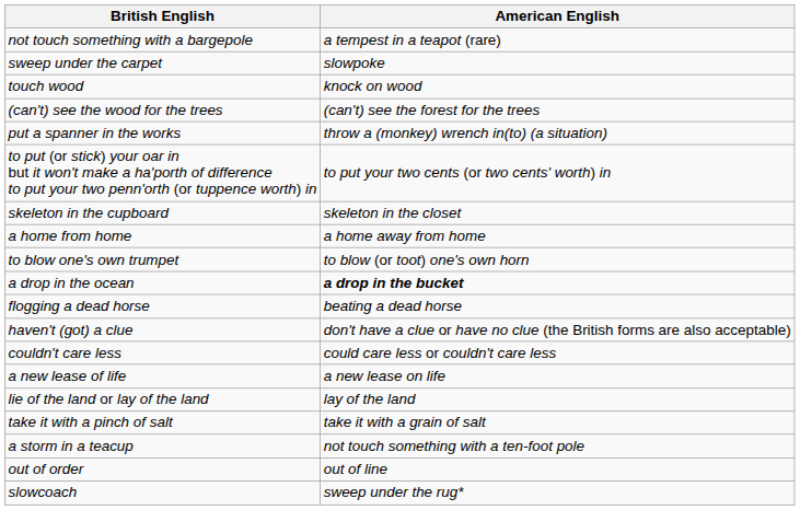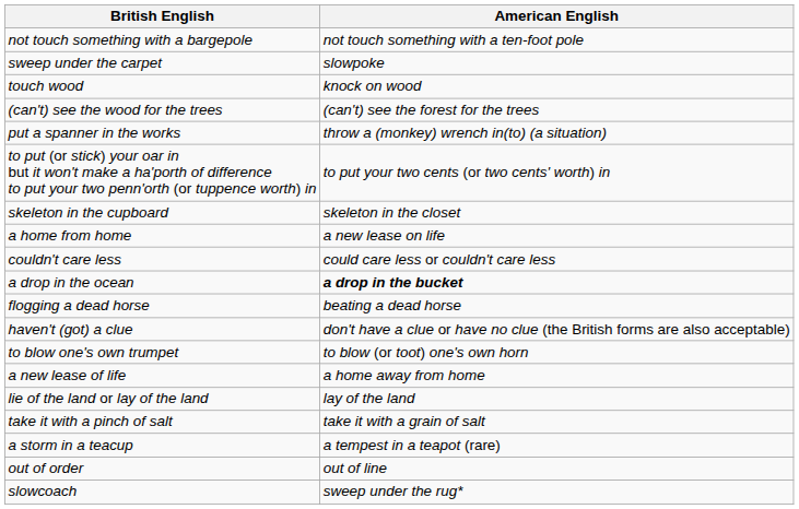 <table class="wikitable sortable">
 <tr>
 <th>British English</th>
 <th>American English</th>
 </tr>
 <tr>
 <td><em>not touch something with a bargepole</em></td>
-<td><em>a tempest in a teapot</em> (rare)</td>
+<td><em>not touch something with a ten-foot pole</em></td>
 </tr>
 <tr>
 <td><em>sweep under the carpet</em></td>
 <td><em>slowpoke</em></td>
 </tr>
 <tr>
 <td><em>touch wood</em></td>
 <td><em>knock on wood</em></td>
 </tr>
 <tr>
 <td><em>(can't) see the wood for the trees</em></td>
 <td><em>(can't) see the forest for the trees</em></td>
 </tr>
 <tr>
 <td><em>put a spanner in the works</em></td>
 <td><em>throw a (monkey) wrench in(to) (a situation)</em></td>
 </tr>
 <tr>
 <td><em>to put </em>(or <em>stick</em>)<em> your oar in</em><br>but <em>it won't make a ha'porth of difference</em><br><em>to put your two penn'orth</em> (or <em>tuppence worth</em>) <em>in</em></td>
 <td><em>to put your two cents </em>(or <em>two cents' worth</em>)<em> in</em></td>
 </tr>
 <tr>
 <td><em>skeleton in the cupboard</em></td>
 <td><em>skeleton in the closet</em></td>
 </tr>
 <tr>
 <td><em>a home from home</em></td>
-<td><em>a home away from home</em></td>
+<td><em>a new lease on life</em></td>
 </tr>
 <tr>
-<td><em>to blow one's own trumpet</em></td>
-<td><em>to blow </em>(or <em>toot</em>)<em> one's own horn</em></td>
+<td><em>couldn't care less</em></td>
+<td><em>could care less</em> or <em>couldn't care less</em></td>
 </tr>
 <tr>
 <td><em>a drop in the ocean</em></td>
 <td><strong><em>a drop in the bucket</em></strong></td>
 </tr>
 <tr>
 <td><em>flogging a dead horse</em></td>
 <td><em>beating a dead horse</em></td>
 </tr>
 <tr>
 <td><em>haven't (got) a clue</em></td>
 <td><em>don't have a clue</em> or <em>have no clue</em> (the British forms are also acceptable)</td>
 </tr>
 <tr>
-<td><em>couldn't care less</em></td>
-<td><em>could care less</em> or <em>couldn't care less</em></td>
+<td><em>to blow one's own trumpet</em></td>
+<td><em>to blow </em>(or <em>toot</em>)<em> one's own horn</em></td>
 </tr>
 <tr>
 <td><em>a new lease of life</em></td>
-<td><em>a new lease on life</em></td>
+<td><em>a home away from home</em></td>
 </tr>
 <tr>
 <td><em>lie of the land</em> or <em>lay of the land</em></td>
 <td><em>lay of the land</em></td>
 </tr>
 <tr>
 <td><em>take it with a pinch of salt</em></td>
 <td><em>take it with a grain of salt</em></td>
 </tr>
 <tr>
 <td><em>a storm in a teacup</em></td>
-<td><em>not touch something with a ten-foot pole</em></td>
+<td><em>a tempest in a teapot</em> (rare)</td>
 </tr>
 <tr>
 <td><em>out of order</em></td>
 <td><em>out of line</em></td>
 </tr>
 <tr>
 <td><em>slowcoach</em></td>
 <td><em>sweep under the rug*</em></td>
 </tr>
 </table>
